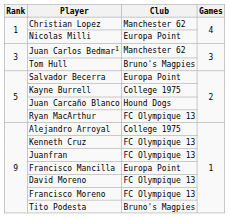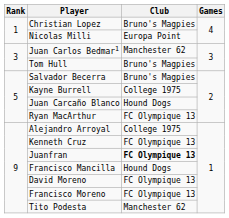 <table class="wikitable" style="text-align:center">
 <tr>
 <th>Rank</th>
 <th>Player</th>
 <th>Club</th>
 <th>Games</th>
 </tr>
 <tr>
 <td rowspan=2>1</td>
 <td align="left"> Christian Lopez</td>
-<td align="left">Manchester 62</td>
+<td align="left">Bruno's Magpies</td>
 <td rowspan=2>4</td>
 </tr>
 <tr>
 <td align="left"> Nicolas Milli</td>
 <td align="left">Europa Point</td>
 </tr>
 <tr>
 <td rowspan=2>3</td>
 <td align="left"> Juan Carlos Bedmar<sup>1</sup></td>
 <td align="left">Manchester 62</td>
 <td rowspan=2>3</td>
 </tr>
 <tr>
 <td align="left"> Tom Hull</td>
 <td align="left">Bruno's Magpies</td>
 </tr>
 <tr>
 <td rowspan=4>5</td>
 <td align="left"> Salvador Becerra</td>
-<td align="left">Europa Point</td>
+<td align="left">Bruno's Magpies</td>
 <td rowspan=4>2</td>
 </tr>
 <tr>
 <td align="left"> Kayne Burrell</td>
 <td align="left">College 1975</td>
 </tr>
 <tr>
 <td align="left"> Juan Carcaño Blanco</td>
 <td align="left">Hound Dogs</td>
 </tr>
 <tr>
 <td align="left"> Ryan MacArthur</td>
 <td align="left">FC Olympique 13</td>
 </tr>
 <tr>
 <td rowspan=7>9</td>
 <td align="left"> Alejandro Arroyal</td>
 <td align="left">College 1975</td>
 <td rowspan=7>1</td>
 </tr>
 <tr>
 <td align="left"> Kenneth Cruz</td>
 <td align="left">FC Olympique 13</td>
 </tr>
 <tr>
 <td align="left"> Juanfran</td>
-<td align="left">FC Olympique 13</td>
+<td align="left"><strong>FC Olympique 13</strong></td>
 </tr>
 <tr>
 <td align="left"> Francisco Mancilla</td>
-<td align="left">Europa Point</td>
+<td align="left">Hound Dogs</td>
 </tr>
 <tr>
 <td align="left"> David Moreno</td>
 <td align="left">FC Olympique 13</td>
 </tr>
 <tr>
 <td align="left"> Francisco Moreno</td>
 <td align="left">FC Olympique 13</td>
 </tr>
 <tr>
 <td align="left"> Tito Podesta</td>
-<td align="left">Bruno's Magpies</td>
+<td align="left">Manchester 62</td>
 </tr>
 </table>
